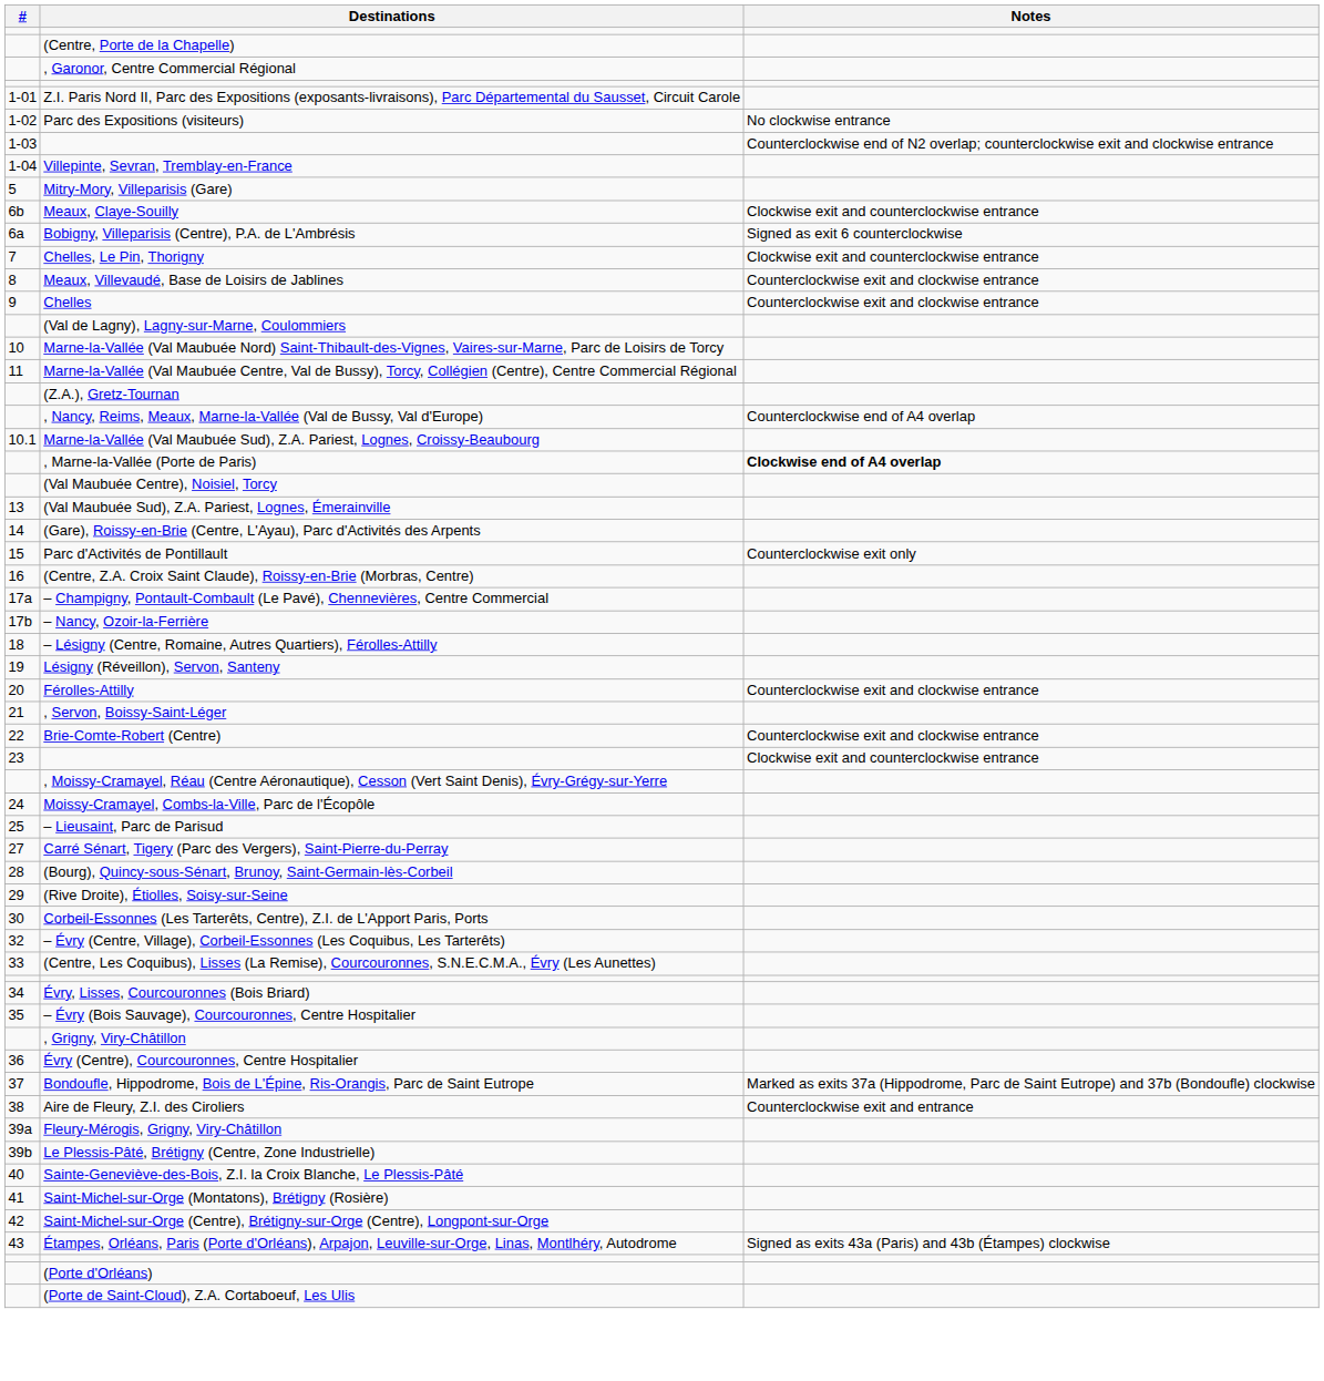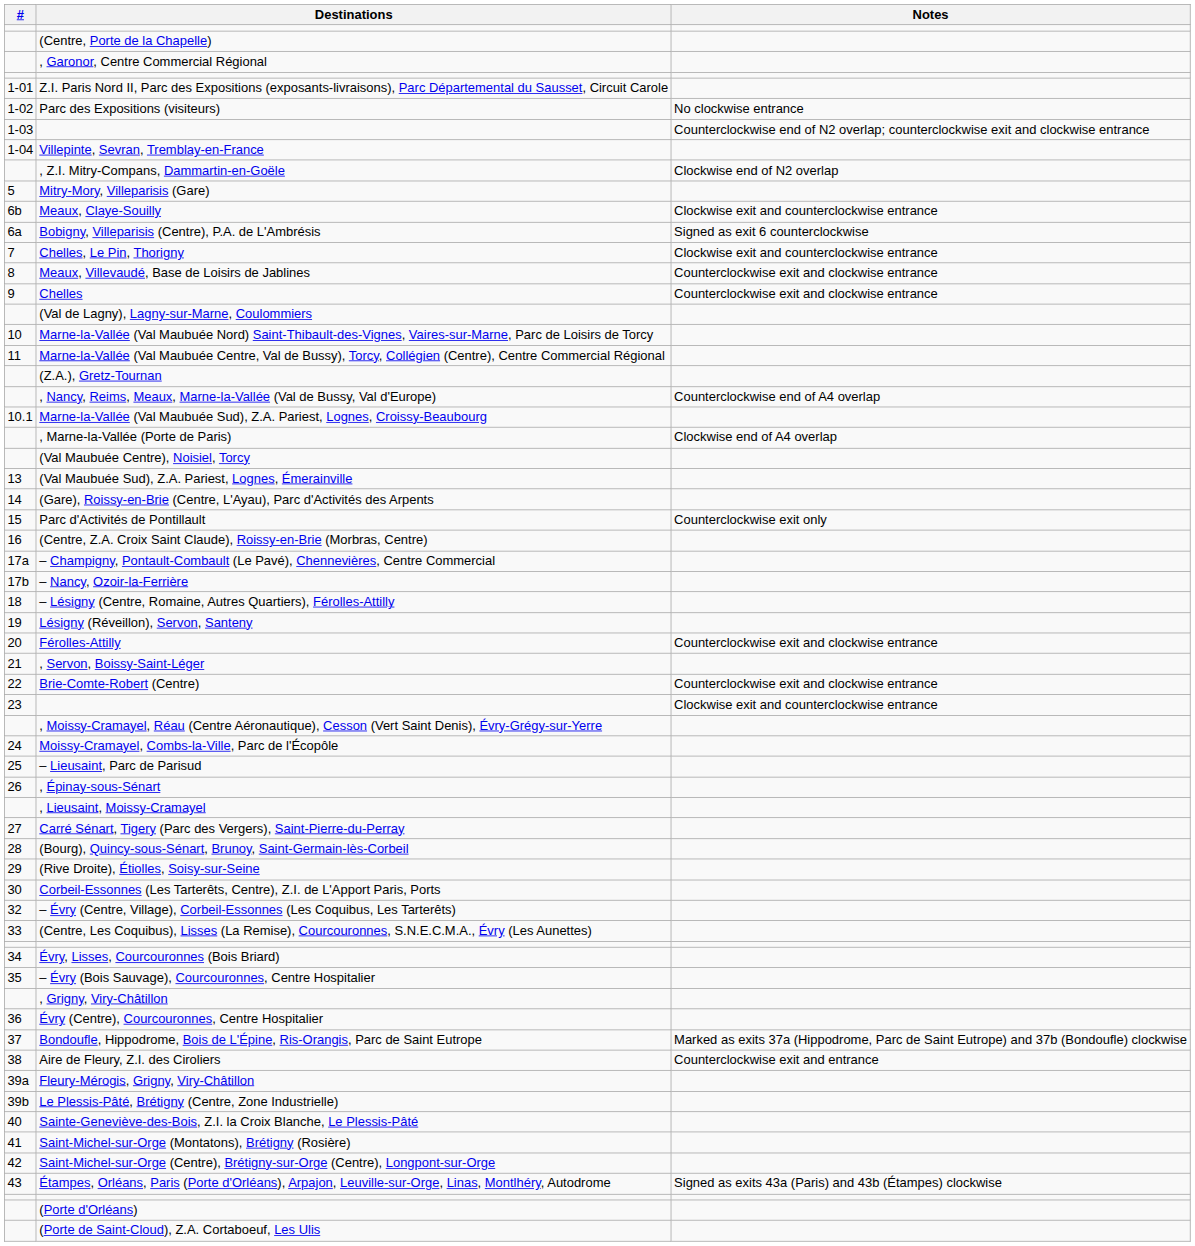 <table class=wikitable>
 <tr>
 <th><a href='#'>#</a></th>
 <th>Destinations</th>
 <th>Notes</th>
 </tr>
 <tr>
 <td></td>
 <td></td>
 <td></td>
 </tr>
 <tr>
 <td></td>
 <td> (Centre, <a href='#'>Porte de la Chapelle</a>)</td>
 <td></td>
 </tr>
 <tr>
 <td></td>
 <td>, <a href='#'>Garonor</a>, Centre Commercial Régional</td>
 <td></td>
 </tr>
 <tr>
 <td></td>
 <td></td>
 <td></td>
 </tr>
 <tr>
 <td>1-01</td>
 <td>Z.I. Paris Nord II, Parc des Expositions (exposants-livraisons), <a href='#'>Parc Départemental du Sausset</a>, Circuit Carole</td>
 <td></td>
 </tr>
 <tr>
 <td>1-02</td>
 <td>Parc des Expositions (visiteurs)</td>
 <td>No clockwise entrance</td>
 </tr>
 <tr>
 <td>1-03</td>
 <td></td>
 <td>Counterclockwise end of N2 overlap; counterclockwise exit and clockwise entrance</td>
 </tr>
 <tr>
 <td>1-04</td>
 <td><a href='#'>Villepinte</a>, <a href='#'>Sevran</a>, <a href='#'>Tremblay-en-France</a></td>
 <td></td>
+</tr>
+<tr>
+<td></td>
+<td>, Z.I. Mitry-Compans, <a href='#'>Dammartin-en-Goële</a></td>
+<td>Clockwise end of N2 overlap</td>
 </tr>
 <tr>
 <td>5</td>
 <td><a href='#'>Mitry-Mory</a>, <a href='#'>Villeparisis</a> (Gare)</td>
 <td></td>
 </tr>
 <tr>
 <td>6b</td>
 <td><a href='#'>Meaux</a>, <a href='#'>Claye-Souilly</a></td>
 <td>Clockwise exit and counterclockwise entrance</td>
 </tr>
 <tr>
 <td>6a</td>
 <td><a href='#'>Bobigny</a>, <a href='#'>Villeparisis</a> (Centre), P.A. de L'Ambrésis</td>
 <td>Signed as exit 6 counterclockwise</td>
 </tr>
 <tr>
 <td>7</td>
 <td><a href='#'>Chelles</a>, <a href='#'>Le Pin</a>, <a href='#'>Thorigny</a></td>
 <td>Clockwise exit and counterclockwise entrance</td>
 </tr>
 <tr>
 <td>8</td>
 <td><a href='#'>Meaux</a>, <a href='#'>Villevaudé</a>, Base de Loisirs de Jablines</td>
 <td>Counterclockwise exit and clockwise entrance</td>
 </tr>
 <tr>
 <td>9</td>
 <td><a href='#'>Chelles</a></td>
 <td>Counterclockwise exit and clockwise entrance</td>
 </tr>
 <tr>
 <td></td>
 <td> (Val de Lagny), <a href='#'>Lagny-sur-Marne</a>, <a href='#'>Coulommiers</a></td>
 <td></td>
 </tr>
 <tr>
 <td>10</td>
 <td><a href='#'>Marne-la-Vallée</a> (Val Maubuée Nord) <a href='#'>Saint-Thibault-des-Vignes</a>, <a href='#'>Vaires-sur-Marne</a>, Parc de Loisirs de Torcy</td>
 <td></td>
 </tr>
 <tr>
 <td>11</td>
 <td><a href='#'>Marne-la-Vallée</a> (Val Maubuée Centre, Val de Bussy), <a href='#'>Torcy</a>, <a href='#'>Collégien</a> (Centre), Centre Commercial Régional</td>
 <td></td>
 </tr>
 <tr>
 <td></td>
 <td> (Z.A.), <a href='#'>Gretz-Tournan</a></td>
 <td></td>
 </tr>
 <tr>
 <td></td>
 <td>, <a href='#'>Nancy</a>, <a href='#'>Reims</a>, <a href='#'>Meaux</a>, <a href='#'>Marne-la-Vallée</a> (Val de Bussy, Val d'Europe)</td>
 <td>Counterclockwise end of A4 overlap</td>
 </tr>
 <tr>
 <td>10.1</td>
 <td><a href='#'>Marne-la-Vallée</a> (Val Maubuée Sud), Z.A. Pariest, <a href='#'>Lognes</a>, <a href='#'>Croissy-Beaubourg</a></td>
 <td></td>
 </tr>
 <tr>
 <td></td>
 <td>, Marne-la-Vallée (Porte de Paris)</td>
-<td><strong>Clockwise end of A4 overlap</strong></td>
+<td>Clockwise end of A4 overlap</td>
 </tr>
 <tr>
 <td></td>
 <td> (Val Maubuée Centre), <a href='#'>Noisiel</a>, <a href='#'>Torcy</a></td>
 <td></td>
 </tr>
 <tr>
 <td>13</td>
 <td> (Val Maubuée Sud), Z.A. Pariest, <a href='#'>Lognes</a>, <a href='#'>Émerainville</a></td>
 <td></td>
 </tr>
 <tr>
 <td>14</td>
 <td> (Gare), <a href='#'>Roissy-en-Brie</a> (Centre, L'Ayau), Parc d'Activités des Arpents</td>
 <td></td>
 </tr>
 <tr>
 <td>15</td>
 <td>Parc d'Activités de Pontillault</td>
 <td>Counterclockwise exit only</td>
 </tr>
 <tr>
 <td>16</td>
 <td> (Centre, Z.A. Croix Saint Claude), <a href='#'>Roissy-en-Brie</a> (Morbras, Centre)</td>
 <td></td>
 </tr>
 <tr>
 <td>17a</td>
 <td> – <a href='#'>Champigny</a>, <a href='#'>Pontault-Combault</a> (Le Pavé), <a href='#'>Chennevières</a>, Centre Commercial</td>
 <td></td>
 </tr>
 <tr>
 <td>17b</td>
 <td> – <a href='#'>Nancy</a>, <a href='#'>Ozoir-la-Ferrière</a></td>
 <td></td>
 </tr>
 <tr>
 <td>18</td>
 <td> – <a href='#'>Lésigny</a> (Centre, Romaine, Autres Quartiers), <a href='#'>Férolles-Attilly</a></td>
 <td></td>
 </tr>
 <tr>
 <td>19</td>
 <td><a href='#'>Lésigny</a> (Réveillon), <a href='#'>Servon</a>, <a href='#'>Santeny</a></td>
 <td></td>
 </tr>
 <tr>
 <td>20</td>
 <td><a href='#'>Férolles-Attilly</a></td>
 <td>Counterclockwise exit and clockwise entrance</td>
 </tr>
 <tr>
 <td>21</td>
 <td>, <a href='#'>Servon</a>, <a href='#'>Boissy-Saint-Léger</a></td>
 <td></td>
 </tr>
 <tr>
 <td>22</td>
 <td><a href='#'>Brie-Comte-Robert</a> (Centre)</td>
 <td>Counterclockwise exit and clockwise entrance</td>
 </tr>
 <tr>
 <td>23</td>
 <td></td>
 <td>Clockwise exit and counterclockwise entrance</td>
 </tr>
 <tr>
 <td></td>
 <td>, <a href='#'>Moissy-Cramayel</a>, <a href='#'>Réau</a> (Centre Aéronautique), <a href='#'>Cesson</a> (Vert Saint Denis), <a href='#'>Évry-Grégy-sur-Yerre</a></td>
 <td></td>
 </tr>
 <tr>
 <td>24</td>
 <td><a href='#'>Moissy-Cramayel</a>, <a href='#'>Combs-la-Ville</a>, Parc de l'Écopôle</td>
 <td></td>
 </tr>
 <tr>
 <td>25</td>
 <td> – <a href='#'>Lieusaint</a>, Parc de Parisud</td>
+<td></td>
+</tr>
+<tr>
+<td>26</td>
+<td>, <a href='#'>Épinay-sous-Sénart</a></td>
+<td></td>
+</tr>
+<tr>
+<td></td>
+<td>, <a href='#'>Lieusaint</a>, <a href='#'>Moissy-Cramayel</a></td>
 <td></td>
 </tr>
 <tr>
 <td>27</td>
 <td><a href='#'>Carré Sénart</a>, <a href='#'>Tigery</a> (Parc des Vergers), <a href='#'>Saint-Pierre-du-Perray</a></td>
 <td></td>
 </tr>
 <tr>
 <td>28</td>
 <td> (Bourg), <a href='#'>Quincy-sous-Sénart</a>, <a href='#'>Brunoy</a>, <a href='#'>Saint-Germain-lès-Corbeil</a></td>
 <td></td>
 </tr>
 <tr>
 <td>29</td>
 <td> (Rive Droite), <a href='#'>Étiolles</a>, <a href='#'>Soisy-sur-Seine</a></td>
 <td></td>
 </tr>
 <tr>
 <td>30</td>
 <td><a href='#'>Corbeil-Essonnes</a> (Les Tarterêts, Centre), Z.I. de L'Apport Paris, Ports</td>
 <td></td>
 </tr>
 <tr>
 <td>32</td>
 <td> – <a href='#'>Évry</a> (Centre, Village), <a href='#'>Corbeil-Essonnes</a> (Les Coquibus, Les Tarterêts)</td>
 <td></td>
 </tr>
 <tr>
 <td>33</td>
 <td> (Centre, Les Coquibus), <a href='#'>Lisses</a> (La Remise), <a href='#'>Courcouronnes</a>, S.N.E.C.M.A., <a href='#'>Évry</a> (Les Aunettes)</td>
 <td></td>
 </tr>
 <tr>
 <td></td>
 <td></td>
 <td></td>
 </tr>
 <tr>
 <td>34</td>
 <td><a href='#'>Évry</a>, <a href='#'>Lisses</a>, <a href='#'>Courcouronnes</a> (Bois Briard)</td>
 <td></td>
 </tr>
 <tr>
 <td>35</td>
 <td> – <a href='#'>Évry</a> (Bois Sauvage), <a href='#'>Courcouronnes</a>, Centre Hospitalier</td>
 <td></td>
 </tr>
 <tr>
 <td></td>
 <td>, <a href='#'>Grigny</a>, <a href='#'>Viry-Châtillon</a></td>
 <td></td>
 </tr>
 <tr>
 <td>36</td>
 <td><a href='#'>Évry</a> (Centre), <a href='#'>Courcouronnes</a>, Centre Hospitalier</td>
 <td></td>
 </tr>
 <tr>
 <td>37</td>
 <td><a href='#'>Bondoufle</a>, Hippodrome, <a href='#'>Bois de L'Épine</a>, <a href='#'>Ris-Orangis</a>, Parc de Saint Eutrope</td>
 <td>Marked as exits 37a (Hippodrome, Parc de Saint Eutrope) and 37b (Bondoufle) clockwise</td>
 </tr>
 <tr>
 <td>38</td>
 <td>Aire de Fleury, Z.I. des Ciroliers</td>
 <td>Counterclockwise exit and entrance</td>
 </tr>
 <tr>
 <td>39a</td>
 <td><a href='#'>Fleury-Mérogis</a>, <a href='#'>Grigny</a>, <a href='#'>Viry-Châtillon</a></td>
 <td></td>
 </tr>
 <tr>
 <td>39b</td>
 <td><a href='#'>Le Plessis-Pâté</a>, <a href='#'>Brétigny</a> (Centre, Zone Industrielle)</td>
 <td></td>
 </tr>
 <tr>
 <td>40</td>
 <td><a href='#'>Sainte-Geneviève-des-Bois</a>, Z.I. la Croix Blanche, <a href='#'>Le Plessis-Pâté</a></td>
 <td></td>
 </tr>
 <tr>
 <td>41</td>
 <td><a href='#'>Saint-Michel-sur-Orge</a> (Montatons), <a href='#'>Brétigny</a> (Rosière)</td>
 <td></td>
 </tr>
 <tr>
 <td>42</td>
 <td><a href='#'>Saint-Michel-sur-Orge</a> (Centre), <a href='#'>Brétigny-sur-Orge</a> (Centre), <a href='#'>Longpont-sur-Orge</a></td>
 <td></td>
 </tr>
 <tr>
 <td>43</td>
 <td><a href='#'>Étampes</a>, <a href='#'>Orléans</a>, <a href='#'>Paris</a> (<a href='#'>Porte d'Orléans</a>), <a href='#'>Arpajon</a>, <a href='#'>Leuville-sur-Orge</a>, <a href='#'>Linas</a>, <a href='#'>Montlhéry</a>, Autodrome</td>
 <td>Signed as exits 43a (Paris) and 43b (Étampes) clockwise</td>
 </tr>
 <tr>
 <td></td>
 <td></td>
 <td></td>
 </tr>
 <tr>
 <td></td>
 <td> (<a href='#'>Porte d'Orléans</a>)</td>
 <td></td>
 </tr>
 <tr>
 <td></td>
 <td> (<a href='#'>Porte de Saint-Cloud</a>), Z.A. Cortaboeuf, <a href='#'>Les Ulis</a></td>
 <td></td>
 </tr>
 </table>
